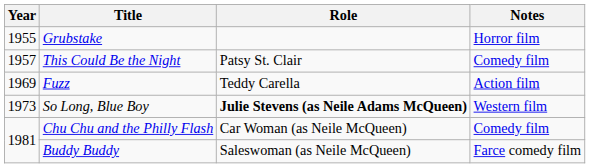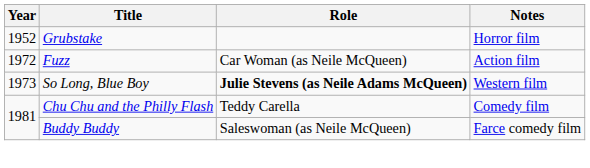 <table class="wikitable sortable">
 <tr>
 <th>Year</th>
 <th>Title</th>
 <th>Role</th>
 <th class="unsortable">Notes</th>
 </tr>
 <tr>
-<td>1955</td>
+<td>1952</td>
 <td><em><a href='#'>Grubstake</a></em></td>
 <td></td>
 <td><a href='#'>Horror film</a></td>
 </tr>
 <tr>
-<td>1957</td>
-<td><em><a href='#'>This Could Be the Night</a></em></td>
-<td>Patsy St. Clair</td>
-<td><a href='#'>Comedy film</a></td>
-</tr>
-<tr>
-<td>1969</td>
+<td>1972</td>
 <td><em><a href='#'>Fuzz</a></em></td>
-<td>Teddy Carella</td>
+<td>Car Woman (as Neile McQueen)</td>
 <td><a href='#'>Action film</a></td>
 </tr>
 <tr>
 <td>1973</td>
 <td><em>So Long, Blue Boy</em></td>
 <td><strong>Julie Stevens (as Neile Adams McQueen)</strong></td>
 <td><a href='#'>Western film</a></td>
 </tr>
 <tr>
 <td rowspan="2">1981</td>
 <td><em><a href='#'>Chu Chu and the Philly Flash</a></em></td>
-<td>Car Woman (as Neile McQueen)</td>
+<td>Teddy Carella</td>
 <td><a href='#'>Comedy film</a></td>
 </tr>
 <tr>
 <td><em><a href='#'>Buddy Buddy</a></em></td>
 <td>Saleswoman (as Neile McQueen)</td>
 <td><a href='#'>Farce</a> comedy film</td>
 </tr>
 </table>
